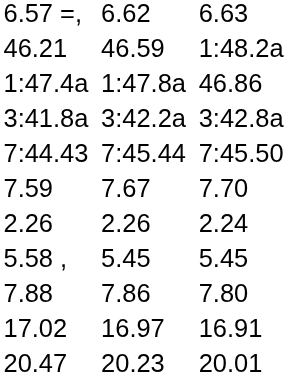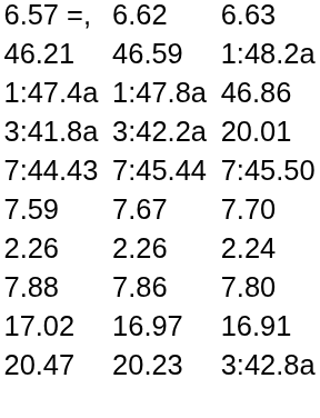 <table>
 <tr>
 <td></td>
 <td></td>
 <td>6.57 =, </td>
 <td></td>
 <td>6.62</td>
 <td></td>
 <td>6.63</td>
 </tr>
 <tr>
 <td></td>
 <td></td>
 <td>46.21 </td>
 <td></td>
 <td>46.59</td>
 <td></td>
 <td>1:48.2a</td>
 </tr>
 <tr>
 <td></td>
 <td></td>
 <td>1:47.4a</td>
 <td></td>
 <td>1:47.8a</td>
 <td></td>
 <td>46.86</td>
 </tr>
 <tr>
 <td></td>
 <td></td>
 <td>3:41.8a</td>
 <td></td>
 <td>3:42.2a</td>
 <td></td>
-<td>3:42.8a</td>
+<td>20.01</td>
 </tr>
 <tr>
 <td></td>
 <td></td>
 <td>7:44.43 </td>
 <td></td>
 <td>7:45.44</td>
 <td></td>
 <td>7:45.50</td>
 </tr>
 <tr>
 <td></td>
 <td></td>
 <td>7.59 </td>
 <td></td>
 <td>7.67</td>
 <td></td>
 <td>7.70</td>
 </tr>
 <tr>
 <td></td>
 <td></td>
 <td>2.26</td>
 <td></td>
 <td>2.26</td>
 <td></td>
 <td>2.24</td>
 </tr>
 <tr>
 <td></td>
 <td></td>
-<td>5.58 , </td>
-<td></td>
-<td>5.45</td>
-<td></td>
-<td>5.45</td>
-</tr>
-<tr>
-<td></td>
-<td></td>
 <td>7.88</td>
 <td></td>
 <td>7.86</td>
 <td></td>
 <td>7.80</td>
 </tr>
 <tr>
 <td></td>
 <td></td>
 <td>17.02</td>
 <td></td>
 <td>16.97</td>
 <td></td>
 <td>16.91</td>
 </tr>
 <tr>
 <td></td>
 <td></td>
 <td>20.47</td>
 <td></td>
 <td>20.23</td>
 <td></td>
-<td>20.01</td>
+<td>3:42.8a</td>
 </tr>
 </table>
